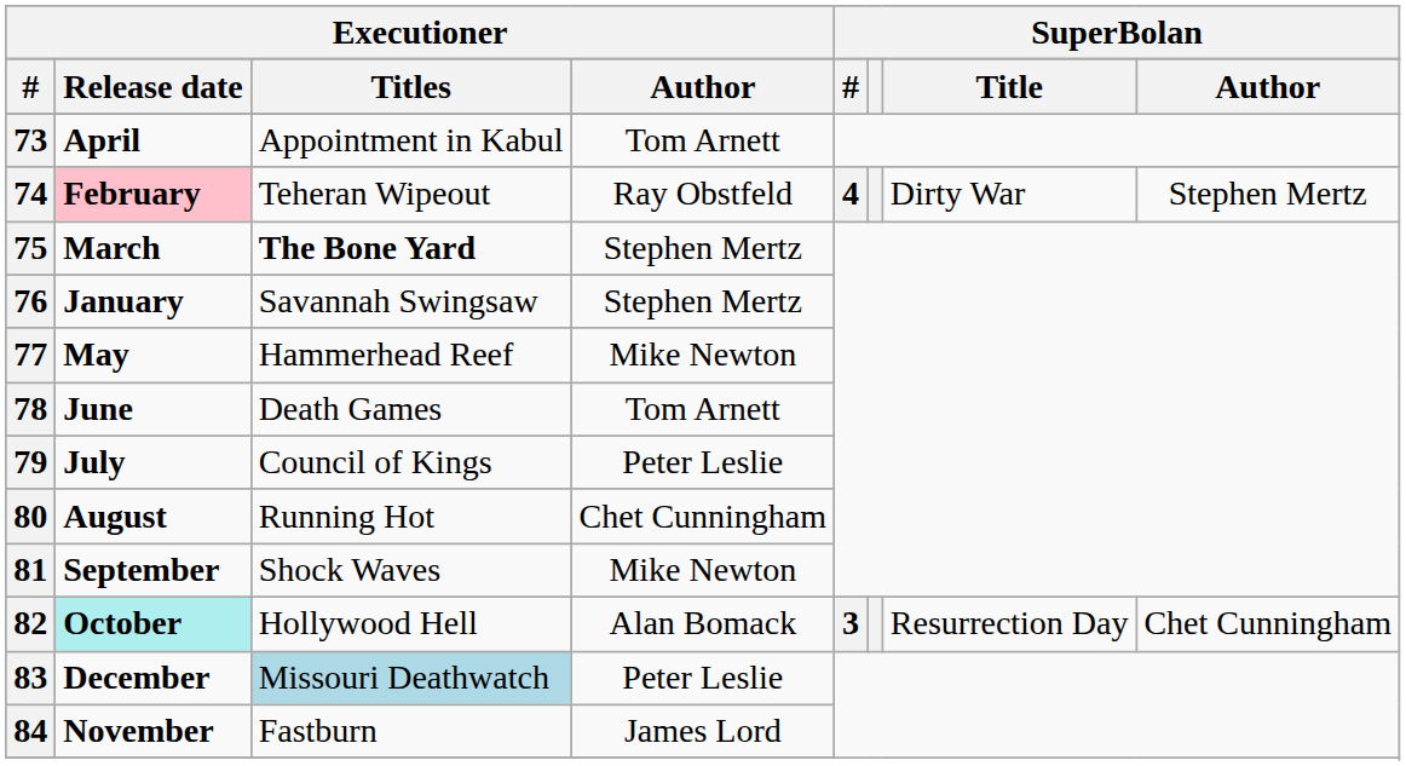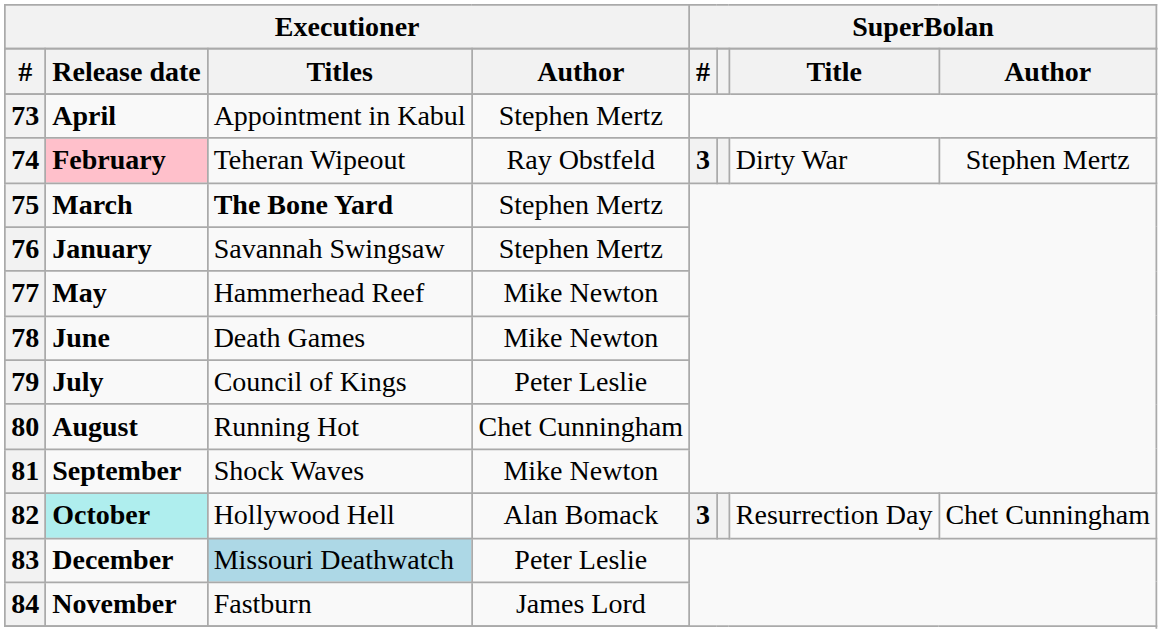 <table class="wikitable plainrowheaders sortable" style="margin-right: 0;">
 <tr>
 <th colspan="4" style="background: #;">Executioner</th>
 <th colspan="4" style="background: #;">SuperBolan</th>
 </tr>
 <tr>
 </tr>
 <tr>
 <th scope="col">#</th>
 <th scope="col">Release date</th>
 <th scope="col">Titles</th>
 <th scope="col">Author</th>
 <th scope="col">#</th>
 <th scope="col"></th>
 <th scope="col">Title</th>
 <th scope="col">Author</th>
 </tr>
 <tr>
 </tr>
 <tr>
 <th scope="row" style="text-align:center;"><strong>73</strong></th>
 <td><strong>April</strong></td>
 <td>Appointment in Kabul</td>
-<td style="text-align:center;">Tom Arnett</td>
+<td style="text-align:center;">Stephen Mertz</td>
 </tr>
 <tr>
 <th scope="row" style="text-align:center;"><strong>74</strong></th>
 <td style="background: pink;"><strong>February</strong></td>
 <td>Teheran Wipeout</td>
 <td style="text-align:center;">Ray Obstfeld</td>
-<th scope="row" style="text-align:center;"><strong>4</strong></th>
+<th scope="row" style="text-align:center;"><strong>3</strong></th>
 <th scope="row" style="text-align:center;"></th>
 <td>Dirty War</td>
 <td style="text-align:center;">Stephen Mertz</td>
 </tr>
 <tr>
 <th scope="row" style="text-align:center;"><strong>75</strong></th>
 <td><strong>March</strong></td>
 <td><strong>The Bone Yard</strong></td>
 <td style="text-align:center;">Stephen Mertz</td>
 </tr>
 <tr>
 <th scope="row" style="text-align:center;"><strong>76</strong></th>
 <td><strong>January</strong></td>
 <td>Savannah Swingsaw</td>
 <td style="text-align:center;">Stephen Mertz</td>
 </tr>
 <tr>
 <th scope="row" style="text-align:center;"><strong>77</strong></th>
 <td><strong>May</strong></td>
 <td>Hammerhead Reef</td>
 <td style="text-align:center;">Mike Newton</td>
 </tr>
 <tr>
 <th scope="row" style="text-align:center;"><strong>78</strong></th>
 <td><strong>June</strong></td>
 <td>Death Games</td>
-<td style="text-align:center;">Tom Arnett</td>
+<td style="text-align:center;">Mike Newton</td>
 </tr>
 <tr>
 <th scope="row" style="text-align:center;"><strong>79</strong></th>
 <td><strong>July</strong></td>
 <td>Council of Kings</td>
 <td style="text-align:center;">Peter Leslie</td>
 </tr>
 <tr>
 <th scope="row" style="text-align:center;"><strong>80</strong></th>
 <td><strong>August</strong></td>
 <td>Running Hot</td>
 <td style="text-align:center;">Chet Cunningham</td>
 </tr>
 <tr>
 <th scope="row" style="text-align:center;"><strong>81</strong></th>
 <td><strong>September</strong></td>
 <td>Shock Waves</td>
 <td style="text-align:center;">Mike Newton</td>
 </tr>
 <tr>
 <th scope="row" style="text-align:center;"><strong>82</strong></th>
 <td style="background: paleturquoise;"><strong>October</strong></td>
 <td>Hollywood Hell</td>
 <td style="text-align:center;">Alan Bomack</td>
 <th scope="row" style="text-align:center;"><strong>3</strong></th>
 <th scope="row" style="text-align:center;"></th>
 <td>Resurrection Day</td>
 <td style="text-align:center;">Chet Cunningham</td>
 </tr>
 <tr>
 <th scope="row" style="text-align:center;"><strong>83</strong></th>
 <td><strong>December</strong></td>
 <td style="background: lightblue;">Missouri Deathwatch</td>
 <td style="text-align:center;">Peter Leslie</td>
 </tr>
 <tr>
 <th scope="row" style="text-align:center;"><strong>84</strong></th>
 <td><strong>November</strong></td>
 <td>Fastburn</td>
 <td style="text-align:center;">James Lord</td>
 </tr>
 <tr>
 </tr>
 </table>
